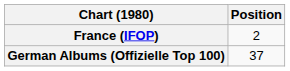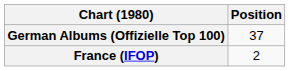 <table class="wikitable sortable plainrowheaders" style="text-align:center">
 <tr>
 <th>Chart (1980)</th>
 <th>Position</th>
 </tr>
 <tr>
+<th scope="row">German Albums (Offizielle Top 100)</th>
+<td>37</td>
+</tr>
+<tr>
 <th scope="row">France (<a href='#'>IFOP</a>)</th>
 <td>2</td>
 </tr>
-<tr>
-<th scope="row">German Albums (Offizielle Top 100)</th>
-<td>37</td>
-</tr>
 </table>
